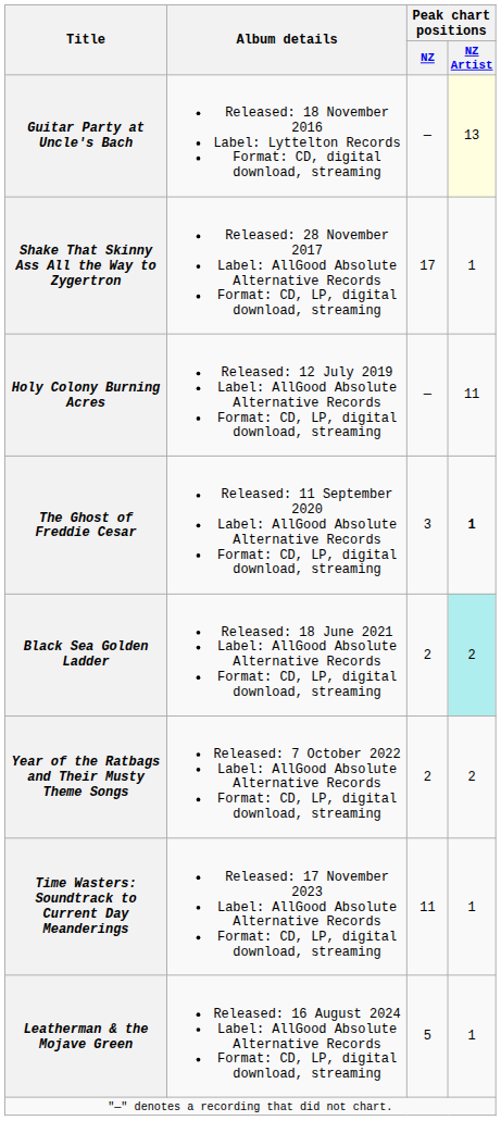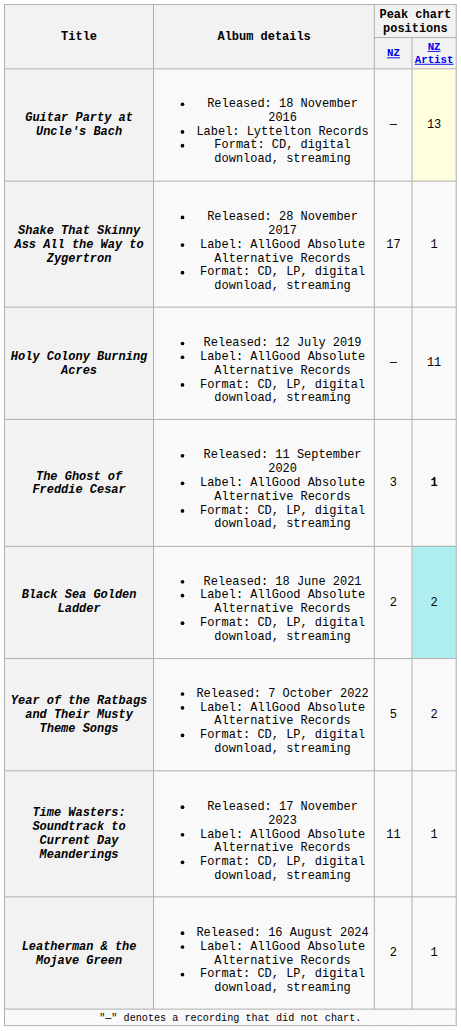 <table class="wikitable plainrowheaders" style="text-align:center;">
 <tr>
 <th scope="col" rowspan="2" style="width:12em;">Title</th>
 <th scope="col" rowspan="2" style="width:18em;">Album details</th>
 <th scope="col" colspan="2">Peak chart positions</th>
 </tr>
 <tr>
 <th scope="col" style="width:3em;font-size:90%;"><a href='#'>NZ</a><br></th>
 <th scope="col" style="width:3em;font-size:90%;"><a href='#'>NZ<br>Artist</a><br></th>
 </tr>
 <tr>
 <th scope="row"><em>Guitar Party at Uncle's Bach</em><br></th>
 <td><br><ul><li>Released: 18 November 2016</li><li>Label: Lyttelton Records</li><li>Format: CD, digital download, streaming</li></ul></td>
 <td>—</td>
 <td style="background: lightyellow;">13</td>
 </tr>
 <tr>
 <th scope="row"><em>Shake That Skinny Ass All the Way to Zygertron</em><br></th>
 <td><br><ul><li>Released: 28 November 2017</li><li>Label: AllGood Absolute Alternative Records</li><li>Format: CD, LP, digital download, streaming</li></ul></td>
 <td>17</td>
 <td>1</td>
 </tr>
 <tr>
 <th scope="row"><em>Holy Colony Burning Acres</em><br></th>
 <td><br><ul><li>Released: 12 July 2019</li><li>Label: AllGood Absolute Alternative Records</li><li>Format: CD, LP, digital download, streaming</li></ul></td>
 <td>—</td>
 <td>11</td>
 </tr>
 <tr>
 <th scope="row"><em>The Ghost of Freddie Cesar</em><br></th>
 <td><br><ul><li>Released: 11 September 2020</li><li>Label: AllGood Absolute Alternative Records</li><li>Format: CD, LP, digital download, streaming</li></ul></td>
 <td>3</td>
 <td><strong>1</strong></td>
 </tr>
 <tr>
 <th scope="row"><em>Black Sea Golden Ladder</em></th>
 <td><br><ul><li>Released: 18 June 2021</li><li>Label: AllGood Absolute Alternative Records</li><li>Format: CD, LP, digital download, streaming</li></ul></td>
 <td>2</td>
 <td style="background: paleturquoise;">2</td>
 </tr>
 <tr>
 <th scope="row"><em>Year of the Ratbags and Their Musty Theme Songs</em></th>
 <td><br><ul><li>Released: 7 October 2022</li><li>Label: AllGood Absolute Alternative Records</li><li>Format: CD, LP, digital download, streaming</li></ul></td>
-<td>2</td>
+<td>5<br></td>
 <td>2</td>
 </tr>
 <tr>
 <th scope="row"><em>Time Wasters: Soundtrack to Current Day Meanderings</em></th>
 <td><br><ul><li>Released: 17 November 2023</li><li>Label: AllGood Absolute Alternative Records</li><li>Format: CD, LP, digital download, streaming</li></ul></td>
 <td>11<br></td>
 <td>1</td>
 </tr>
 <tr>
 <th scope="row"><em>Leatherman & the Mojave Green</em></th>
 <td><br><ul><li>Released: 16 August 2024</li><li>Label: AllGood Absolute Alternative Records</li><li>Format: CD, LP, digital download, streaming</li></ul></td>
-<td>5<br></td>
+<td>2</td>
 <td>1</td>
 </tr>
 <tr>
 <td colspan="8" style="font-size:85%;">"—" denotes a recording that did not chart.</td>
 </tr>
 </table>
